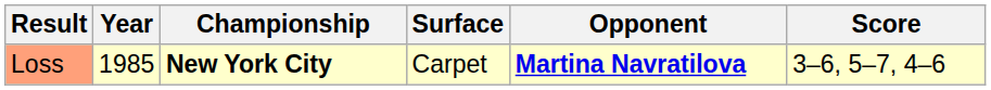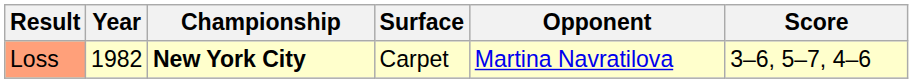 <table class="sortable wikitable">
 <tr>
 <th style="width:40px">Result</th>
 <th style="width:30px">Year</th>
 <th style="width:150px">Championship</th>
 <th style="width:50px">Surface</th>
 <th style="width:170px">Opponent</th>
 <th style="width:120px"  class="unsortable">Score</th>
 </tr>
 <tr bgcolor=ffffcc>
 <td style="background:#ffa07a;">Loss</td>
-<td>1985</td>
+<td>1982</td>
 <td><strong>New York City</strong></td>
 <td>Carpet</td>
-<td><strong> <a href='#'>Martina Navratilova</a></strong></td>
+<td> <a href='#'>Martina Navratilova</a></td>
 <td>3–6, 5–7, 4–6</td>
 </tr>
 </table>
